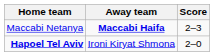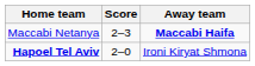 <table class="wikitable" style="text-align: center">
 <tr>
 <th>Home team</th>
+<th>Score</th>
 <th>Away team</th>
-<th>Score</th>
 </tr>
 <tr>
 <td align="right"><a href='#'>Maccabi Netanya</a></td>
+<td>2–3</td>
 <td><strong><a href='#'>Maccabi Haifa</a></strong></td>
-<td>2–3</td>
 </tr>
 <tr>
 <td align="right"><strong><a href='#'>Hapoel Tel Aviv</a></strong></td>
+<td>2–0</td>
 <td><a href='#'>Ironi Kiryat Shmona</a></td>
-<td>2–0</td>
 </tr>
 </table>
